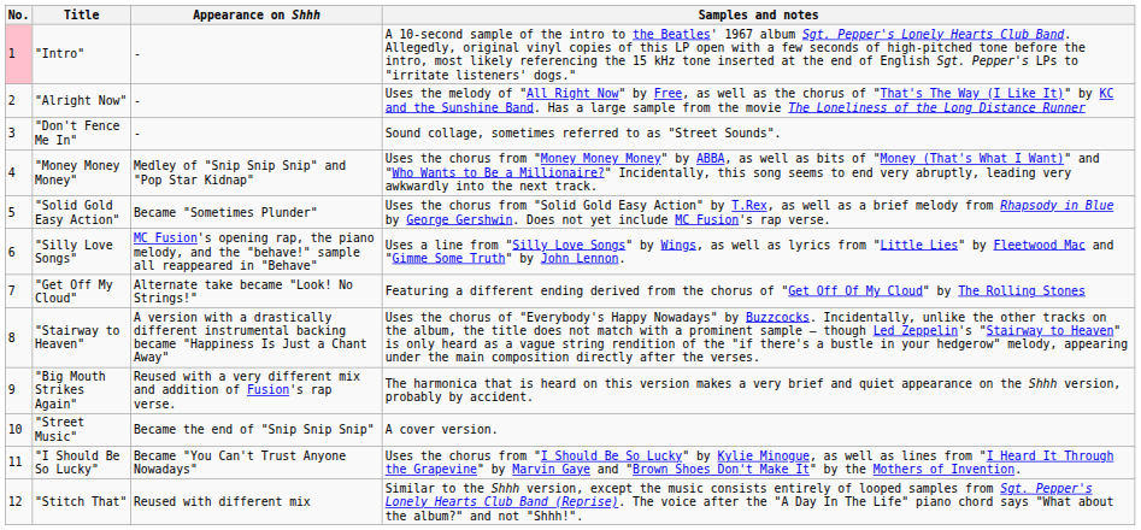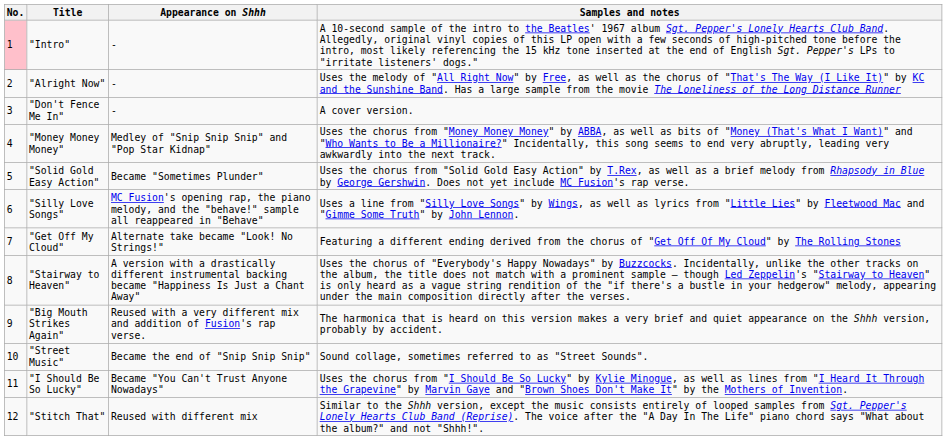 <table class=wikitable>
 <tr>
 <th>No.</th>
 <th>Title</th>
 <th>Appearance on <em>Shhh</em></th>
 <th>Samples and notes</th>
 </tr>
 <tr>
 <td style="background: pink;">1</td>
 <td>"Intro"</td>
 <td>-</td>
 <td>A 10-second sample of the intro to <a href='#'>the Beatles</a>' 1967 album <em><a href='#'>Sgt. Pepper's Lonely Hearts Club Band</a></em>. Allegedly, original vinyl copies of this LP open with a few seconds of high-pitched tone before the intro, most likely referencing the 15 kHz tone inserted at the end of English <em>Sgt. Pepper's</em> LPs to "irritate listeners' dogs."</td>
 </tr>
 <tr>
 <td>2</td>
 <td>"Alright Now"</td>
 <td>-</td>
 <td>Uses the melody of "<a href='#'>All Right Now</a>" by <a href='#'>Free</a>, as well as the chorus of "<a href='#'>That's The Way (I Like It)</a>" by <a href='#'>KC and the Sunshine Band</a>. Has a large sample from the movie <em><a href='#'>The Loneliness of the Long Distance Runner</a></em></td>
 </tr>
 <tr>
 <td>3</td>
 <td>"Don't Fence Me In"</td>
 <td>-</td>
-<td>Sound collage, sometimes referred to as "Street Sounds".</td>
+<td>A cover version.</td>
 </tr>
 <tr>
 <td>4</td>
 <td>"Money Money Money"</td>
 <td>Medley of "Snip Snip Snip" and "Pop Star Kidnap"</td>
 <td>Uses the chorus from "<a href='#'>Money Money Money</a>" by <a href='#'>ABBA</a>, as well as bits of "<a href='#'>Money (That's What I Want)</a>" and "<a href='#'>Who Wants to Be a Millionaire?</a>" Incidentally, this song seems to end very abruptly, leading very awkwardly into the next track.</td>
 </tr>
 <tr>
 <td>5</td>
 <td>"Solid Gold Easy Action"</td>
 <td>Became "Sometimes Plunder"</td>
 <td>Uses the chorus from "Solid Gold Easy Action" by <a href='#'>T.Rex</a>, as well as a brief melody from <em><a href='#'>Rhapsody in Blue</a></em> by <a href='#'>George Gershwin</a>. Does not yet include <a href='#'>MC Fusion</a>'s rap verse.</td>
 </tr>
 <tr>
 <td>6</td>
 <td>"Silly Love Songs"</td>
 <td><a href='#'>MC Fusion</a>'s opening rap, the piano melody, and the "behave!" sample all reappeared in "Behave"</td>
 <td>Uses a line from "<a href='#'>Silly Love Songs</a>" by <a href='#'>Wings</a>, as well as lyrics from "<a href='#'>Little Lies</a>" by <a href='#'>Fleetwood Mac</a> and "<a href='#'>Gimme Some Truth</a>" by <a href='#'>John Lennon</a>.</td>
 </tr>
 <tr>
 <td>7</td>
 <td>"Get Off My Cloud"</td>
 <td>Alternate take became "Look! No Strings!"</td>
 <td>Featuring a different ending derived from the chorus of "<a href='#'>Get Off Of My Cloud</a>" by <a href='#'>The Rolling Stones</a></td>
 </tr>
 <tr>
 <td>8</td>
 <td>"Stairway to Heaven"</td>
 <td>A version with a drastically different instrumental backing became "Happiness Is Just a Chant Away"</td>
 <td>Uses the chorus of "Everybody's Happy Nowadays" by <a href='#'>Buzzcocks</a>. Incidentally, unlike the other tracks on the album, the title does not match with a prominent sample – though <a href='#'>Led Zeppelin</a>'s "<a href='#'>Stairway to Heaven</a>" is only heard as a vague string rendition of the "if there's a bustle in your hedgerow" melody, appearing under the main composition directly after the verses.</td>
 </tr>
 <tr>
 <td>9</td>
 <td>"Big Mouth Strikes Again"</td>
 <td>Reused with a very different mix and addition of <a href='#'>Fusion</a>'s rap verse.</td>
 <td>The harmonica that is heard on this version makes a very brief and quiet appearance on the <em>Shhh</em> version, probably by accident.</td>
 </tr>
 <tr>
 <td>10</td>
 <td>"Street Music"</td>
 <td>Became the end of "Snip Snip Snip"</td>
-<td>A cover version.</td>
+<td>Sound collage, sometimes referred to as "Street Sounds".</td>
 </tr>
 <tr>
 <td>11</td>
 <td>"I Should Be So Lucky"</td>
 <td>Became "You Can't Trust Anyone Nowadays"</td>
 <td>Uses the chorus from "<a href='#'>I Should Be So Lucky</a>" by <a href='#'>Kylie Minogue</a>, as well as lines from "<a href='#'>I Heard It Through the Grapevine</a>" by <a href='#'>Marvin Gaye</a> and "<a href='#'>Brown Shoes Don't Make It</a>" by the <a href='#'>Mothers of Invention</a>.</td>
 </tr>
 <tr>
 <td>12</td>
 <td>"Stitch That"</td>
 <td>Reused with different mix</td>
 <td>Similar to the <em>Shhh</em> version, except the music consists entirely of looped samples from <em><a href='#'>Sgt. Pepper's Lonely Hearts Club Band (Reprise)</a></em>. The voice after the "A Day In The Life" piano chord says "What about the album?" and not "Shhh!".</td>
 </tr>
 </table>
